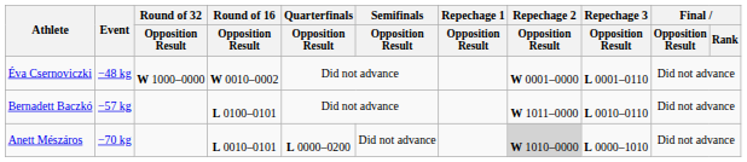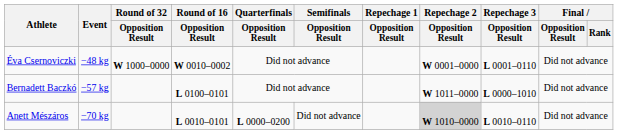 <table class="wikitable" style="font-size:90%">
 <tr>
 <th rowspan="2">Athlete</th>
 <th rowspan="2">Event</th>
 <th>Round of 32</th>
 <th>Round of 16</th>
 <th>Quarterfinals</th>
 <th>Semifinals</th>
 <th>Repechage 1</th>
 <th>Repechage 2</th>
 <th>Repechage 3</th>
 <th colspan=2>Final / </th>
 </tr>
 <tr style="font-size:95%">
 <th>Opposition<br>Result</th>
 <th>Opposition<br>Result</th>
 <th>Opposition<br>Result</th>
 <th>Opposition<br>Result</th>
 <th>Opposition<br>Result</th>
 <th>Opposition<br>Result</th>
 <th>Opposition<br>Result</th>
 <th>Opposition<br>Result</th>
 <th>Rank</th>
 </tr>
 <tr align=center>
 <td align=left><a href='#'>Éva Csernoviczki</a></td>
 <td align=left><a href='#'>−48 kg</a></td>
 <td><br><strong>W</strong> 1000–0000</td>
 <td><br><strong>W</strong> 0010–0002</td>
 <td colspan=2>Did not advance</td>
 <td></td>
 <td><br><strong>W</strong> 0001–0000</td>
 <td><br><strong>L</strong> 0001–0110</td>
 <td colspan=2>Did not advance</td>
 </tr>
 <tr align=center>
 <td align=left><a href='#'>Bernadett Baczkó</a></td>
 <td align=left><a href='#'>−57 kg</a></td>
 <td></td>
 <td><br><strong>L</strong> 0100–0101</td>
 <td colspan=2>Did not advance</td>
 <td></td>
 <td><br><strong>W</strong> 1011–0000</td>
-<td><br><strong>L</strong> 0010–0110</td>
+<td><br><strong>L</strong> 0000–1010</td>
 <td colspan=2>Did not advance</td>
 </tr>
 <tr align=center>
 <td align=left><a href='#'>Anett Mészáros</a></td>
 <td align=left><a href='#'>−70 kg</a></td>
 <td></td>
 <td><br><strong>L</strong> 0010–0101</td>
 <td><br><strong>L</strong> 0000–0200</td>
 <td>Did not advance</td>
 <td></td>
 <td style="background: lightgrey;"><br><strong>W</strong> 1010–0000</td>
-<td><br><strong>L</strong> 0000–1010</td>
+<td><br><strong>L</strong> 0010–0110</td>
 <td colspan=2>Did not advance</td>
 </tr>
 </table>
